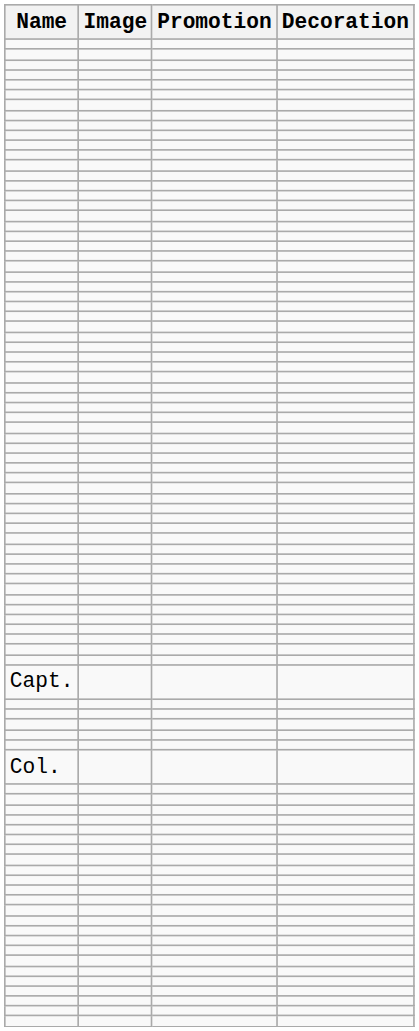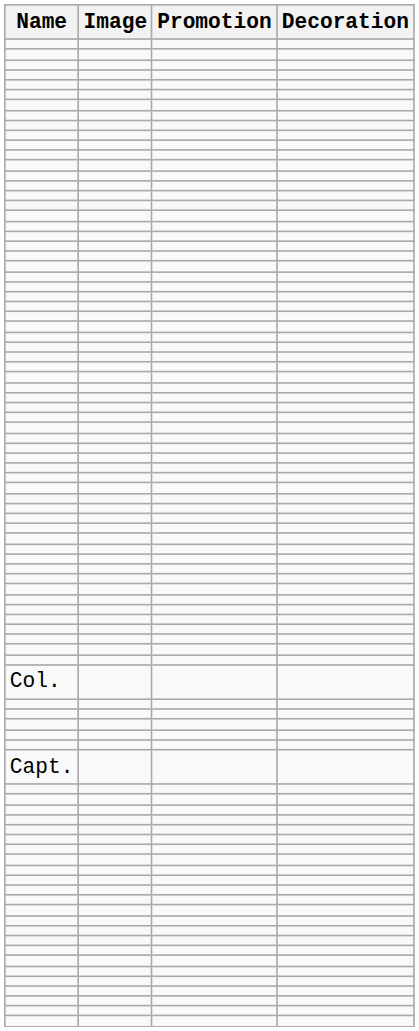 <table class="wikitable sortable">
 <tr>
 <th>Name</th>
 <th>Image</th>
 <th>Promotion</th>
 <th>Decoration</th>
 </tr>
 <tr>
 <td></td>
 <td></td>
 <td></td>
 <td></td>
 </tr>
 <tr>
 <td></td>
 <td></td>
 <td></td>
 <td></td>
 </tr>
 <tr>
 <td></td>
 <td></td>
 <td></td>
 <td></td>
 </tr>
 <tr>
 <td></td>
 <td></td>
 <td></td>
 <td></td>
 </tr>
 <tr>
 <td></td>
 <td></td>
 <td></td>
 <td></td>
 </tr>
 <tr>
 <td></td>
 <td></td>
 <td></td>
 <td></td>
 </tr>
 <tr>
 <td></td>
 <td></td>
 <td></td>
 <td></td>
 </tr>
 <tr>
 <td></td>
 <td></td>
 <td></td>
 <td></td>
 </tr>
 <tr>
 <td></td>
 <td></td>
 <td></td>
 <td></td>
 </tr>
 <tr>
 <td></td>
 <td></td>
 <td></td>
 <td></td>
 </tr>
 <tr>
 <td></td>
 <td></td>
 <td></td>
 <td></td>
 </tr>
 <tr>
 <td></td>
 <td></td>
 <td></td>
 <td></td>
 </tr>
 <tr>
 <td></td>
 <td></td>
 <td></td>
 <td></td>
 </tr>
 <tr>
 <td></td>
 <td></td>
 <td></td>
 <td></td>
 </tr>
 <tr>
 <td></td>
 <td></td>
 <td></td>
 <td></td>
 </tr>
 <tr>
 <td></td>
 <td></td>
 <td></td>
 <td></td>
 </tr>
 <tr>
 <td></td>
 <td></td>
 <td></td>
 <td></td>
 </tr>
 <tr>
 <td></td>
 <td></td>
 <td></td>
 <td></td>
 </tr>
 <tr>
 <td></td>
 <td></td>
 <td></td>
 <td></td>
 </tr>
 <tr>
 <td></td>
 <td></td>
 <td></td>
 <td></td>
 </tr>
 <tr>
 <td></td>
 <td></td>
 <td></td>
 <td></td>
 </tr>
 <tr>
 <td></td>
 <td></td>
 <td></td>
 <td></td>
 </tr>
 <tr>
 <td></td>
 <td></td>
 <td></td>
 <td></td>
 </tr>
 <tr>
 <td></td>
 <td></td>
 <td></td>
 <td></td>
 </tr>
 <tr>
 <td></td>
 <td></td>
 <td></td>
 <td></td>
 </tr>
 <tr>
 <td></td>
 <td></td>
 <td></td>
 <td></td>
 </tr>
 <tr>
 <td></td>
 <td></td>
 <td></td>
 <td></td>
 </tr>
 <tr>
 <td></td>
 <td></td>
 <td></td>
 <td></td>
 </tr>
 <tr>
 <td></td>
 <td></td>
 <td></td>
 <td></td>
 </tr>
 <tr>
 <td></td>
 <td></td>
 <td></td>
 <td></td>
 </tr>
 <tr>
 <td></td>
 <td></td>
 <td></td>
 <td></td>
 </tr>
 <tr>
 <td></td>
 <td></td>
 <td></td>
 <td></td>
 </tr>
 <tr>
 <td></td>
 <td></td>
 <td></td>
 <td></td>
 </tr>
 <tr>
 <td></td>
 <td></td>
 <td></td>
 <td></td>
 </tr>
 <tr>
 <td></td>
 <td></td>
 <td></td>
 <td></td>
 </tr>
 <tr>
 <td></td>
 <td></td>
 <td></td>
 <td></td>
 </tr>
 <tr>
 <td></td>
 <td></td>
 <td></td>
 <td></td>
 </tr>
 <tr>
 <td></td>
 <td></td>
 <td></td>
 <td></td>
 </tr>
 <tr>
 <td></td>
 <td></td>
 <td></td>
 <td></td>
 </tr>
 <tr>
 <td></td>
 <td></td>
 <td></td>
 <td></td>
 </tr>
 <tr>
 <td></td>
 <td></td>
 <td></td>
 <td></td>
 </tr>
 <tr>
 <td></td>
 <td></td>
 <td></td>
 <td></td>
 </tr>
 <tr>
 <td></td>
 <td></td>
 <td></td>
 <td></td>
 </tr>
 <tr>
 <td></td>
 <td></td>
 <td></td>
 <td></td>
 </tr>
 <tr>
 <td></td>
 <td></td>
 <td></td>
 <td></td>
 </tr>
 <tr>
 <td></td>
 <td></td>
 <td></td>
 <td></td>
 </tr>
 <tr>
 <td></td>
 <td></td>
 <td></td>
 <td></td>
 </tr>
 <tr>
 <td></td>
 <td></td>
 <td></td>
 <td></td>
 </tr>
 <tr>
 <td></td>
 <td></td>
 <td></td>
 <td></td>
 </tr>
 <tr>
 <td></td>
 <td></td>
 <td></td>
 <td></td>
 </tr>
 <tr>
 <td></td>
 <td></td>
 <td></td>
 <td></td>
 </tr>
 <tr>
 <td></td>
 <td></td>
 <td></td>
 <td></td>
 </tr>
 <tr>
 <td></td>
 <td></td>
 <td></td>
 <td></td>
 </tr>
 <tr>
 <td></td>
 <td></td>
 <td></td>
 <td></td>
 </tr>
 <tr>
 <td></td>
 <td></td>
 <td></td>
 <td></td>
 </tr>
 <tr>
 <td></td>
 <td></td>
 <td></td>
 <td></td>
 </tr>
 <tr>
 <td></td>
 <td></td>
 <td></td>
 <td></td>
 </tr>
 <tr>
 <td></td>
 <td></td>
 <td></td>
 <td></td>
 </tr>
 <tr>
 <td></td>
 <td></td>
 <td></td>
 <td></td>
 </tr>
 <tr>
 <td></td>
 <td></td>
 <td></td>
 <td></td>
 </tr>
 <tr>
 <td></td>
 <td></td>
 <td></td>
 <td></td>
 </tr>
 <tr>
 <td></td>
 <td></td>
 <td></td>
 <td></td>
 </tr>
 <tr>
-<td>Capt. </td>
+<td>Col. </td>
 <td></td>
 <td></td>
 <td></td>
 </tr>
 <tr>
 <td></td>
 <td></td>
 <td></td>
 <td></td>
 </tr>
 <tr>
 <td></td>
 <td></td>
 <td></td>
 <td></td>
 </tr>
 <tr>
 <td></td>
 <td></td>
 <td></td>
 <td></td>
 </tr>
 <tr>
 <td></td>
 <td></td>
 <td></td>
 <td></td>
 </tr>
 <tr>
 <td></td>
 <td></td>
 <td></td>
 <td></td>
 </tr>
 <tr>
-<td>Col. </td>
+<td>Capt. </td>
 <td></td>
 <td></td>
 <td></td>
 </tr>
 <tr>
 <td></td>
 <td></td>
 <td></td>
 <td></td>
 </tr>
 <tr>
 <td></td>
 <td></td>
 <td></td>
 <td></td>
 </tr>
 <tr>
 <td></td>
 <td></td>
 <td></td>
 <td></td>
 </tr>
 <tr>
 <td></td>
 <td></td>
 <td></td>
 <td></td>
 </tr>
 <tr>
 <td></td>
 <td></td>
 <td></td>
 <td></td>
 </tr>
 <tr>
 <td></td>
 <td></td>
 <td></td>
 <td></td>
 </tr>
 <tr>
 <td></td>
 <td></td>
 <td></td>
 <td></td>
 </tr>
 <tr>
 <td></td>
 <td></td>
 <td></td>
 <td></td>
 </tr>
 <tr>
 <td></td>
 <td></td>
 <td></td>
 <td></td>
 </tr>
 <tr>
 <td></td>
 <td></td>
 <td></td>
 <td></td>
 </tr>
 <tr>
 <td></td>
 <td></td>
 <td></td>
 <td></td>
 </tr>
 <tr>
 <td></td>
 <td></td>
 <td></td>
 <td></td>
 </tr>
 <tr>
 <td></td>
 <td></td>
 <td></td>
 <td></td>
 </tr>
 <tr>
 <td></td>
 <td></td>
 <td></td>
 <td></td>
 </tr>
 <tr>
 <td></td>
 <td></td>
 <td></td>
 <td></td>
 </tr>
 <tr>
 <td></td>
 <td></td>
 <td></td>
 <td></td>
 </tr>
 <tr>
 <td></td>
 <td></td>
 <td></td>
 <td></td>
 </tr>
 <tr>
 <td></td>
 <td></td>
 <td></td>
 <td></td>
 </tr>
 <tr>
 <td></td>
 <td></td>
 <td></td>
 <td></td>
 </tr>
 <tr>
 <td></td>
 <td></td>
 <td></td>
 <td></td>
 </tr>
 <tr>
 <td></td>
 <td></td>
 <td></td>
 <td></td>
 </tr>
 <tr>
 <td></td>
 <td></td>
 <td></td>
 <td></td>
 </tr>
 <tr>
 <td></td>
 <td></td>
 <td></td>
 <td></td>
 </tr>
 <tr>
 <td></td>
 <td></td>
 <td></td>
 <td></td>
 </tr>
 </table>
